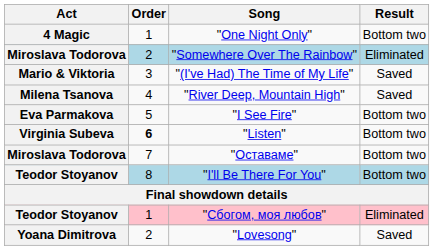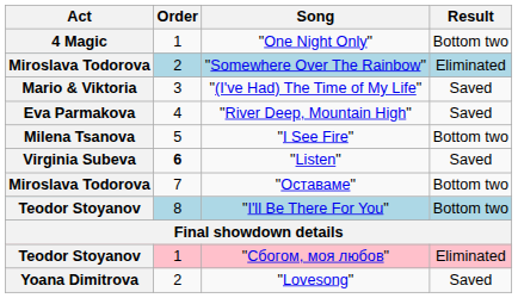 <table class="wikitable plainrowheaders" style="text-align:center;">
 <tr>
 <th scope="col">Act</th>
 <th scope="col">Order</th>
 <th scope="col">Song</th>
 <th scope="col">Result</th>
 </tr>
 <tr>
 <th scope="row">4 Magic</th>
 <td>1</td>
 <td>"<a href='#'>One Night Only</a>"</td>
 <td>Bottom two</td>
 </tr>
 <tr style="background:lightblue;">
 <th scope="row">Miroslava Todorova</th>
 <td>2</td>
 <td>"<a href='#'>Somewhere Over The Rainbow</a>"</td>
 <td>Eliminated</td>
 </tr>
 <tr>
 <th scope="row">Mario & Viktoria</th>
 <td>3</td>
 <td>"<a href='#'>(I've Had) The Time of My Life</a>"</td>
 <td>Saved</td>
 </tr>
 <tr>
-<th scope="row">Milena Tsanova</th>
+<th scope="row">Eva Parmakova</th>
 <td>4</td>
 <td>"<a href='#'>River Deep, Mountain High</a>"</td>
 <td>Saved</td>
 </tr>
 <tr>
-<th scope="row">Eva Parmakova</th>
+<th scope="row">Milena Tsanova</th>
 <td>5</td>
 <td>"<a href='#'>I See Fire</a>"</td>
 <td>Bottom two</td>
 </tr>
 <tr>
 <th scope="row">Virginia Subeva</th>
 <td><strong>6</strong></td>
 <td>"<a href='#'>Listen</a>"</td>
-<td>Bottom two</td>
+<td>Saved</td>
 </tr>
 <tr>
 <th scope="row">Miroslava Todorova</th>
 <td>7</td>
 <td>"<a href='#'>Оставаме</a>"</td>
 <td>Bottom two</td>
 </tr>
 <tr style="background:lightblue;">
 <th scope="row">Teodor Stoyanov</th>
 <td>8</td>
 <td>"<a href='#'>I'll Be There For You</a>"</td>
 <td>Bottom two</td>
 </tr>
 <tr>
 <th colspan="4">Final showdown details</th>
 </tr>
 <tr style="background:pink;">
 <th scope="row">Teodor Stoyanov</th>
 <td>1</td>
 <td>"<a href='#'>Сбогом, моя любов</a>"</td>
 <td>Eliminated</td>
 </tr>
 <tr>
 <th scope="row">Yoana Dimitrova</th>
 <td>2</td>
 <td>"<a href='#'>Lovesong</a>"</td>
 <td>Saved</td>
 </tr>
 </table>
